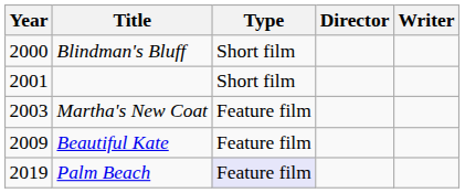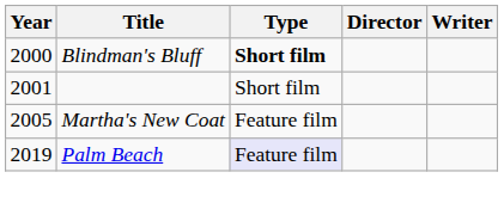 <table class="wikitable">
 <tr>
 <th>Year</th>
 <th>Title</th>
 <th>Type</th>
 <th>Director</th>
 <th>Writer</th>
 </tr>
 <tr>
 <td>2000</td>
 <td><em>Blindman's Bluff</em></td>
-<td>Short film</td>
+<td><strong>Short film</strong></td>
 <td></td>
 <td></td>
 </tr>
 <tr>
 <td>2001</td>
 <td><em></em></td>
 <td>Short film</td>
 <td></td>
 <td></td>
 </tr>
 <tr>
-<td>2003</td>
+<td>2005</td>
 <td><em>Martha's New Coat</em></td>
-<td>Feature film</td>
-<td></td>
-<td></td>
-</tr>
-<tr>
-<td>2009</td>
-<td><em><a href='#'>Beautiful Kate</a></em></td>
 <td>Feature film</td>
 <td></td>
 <td></td>
 </tr>
 <tr>
 <td>2019</td>
 <td><em><a href='#'>Palm Beach</a></em></td>
 <td style="background: lavender;">Feature film</td>
 <td></td>
 <td></td>
 </tr>
 </table>
